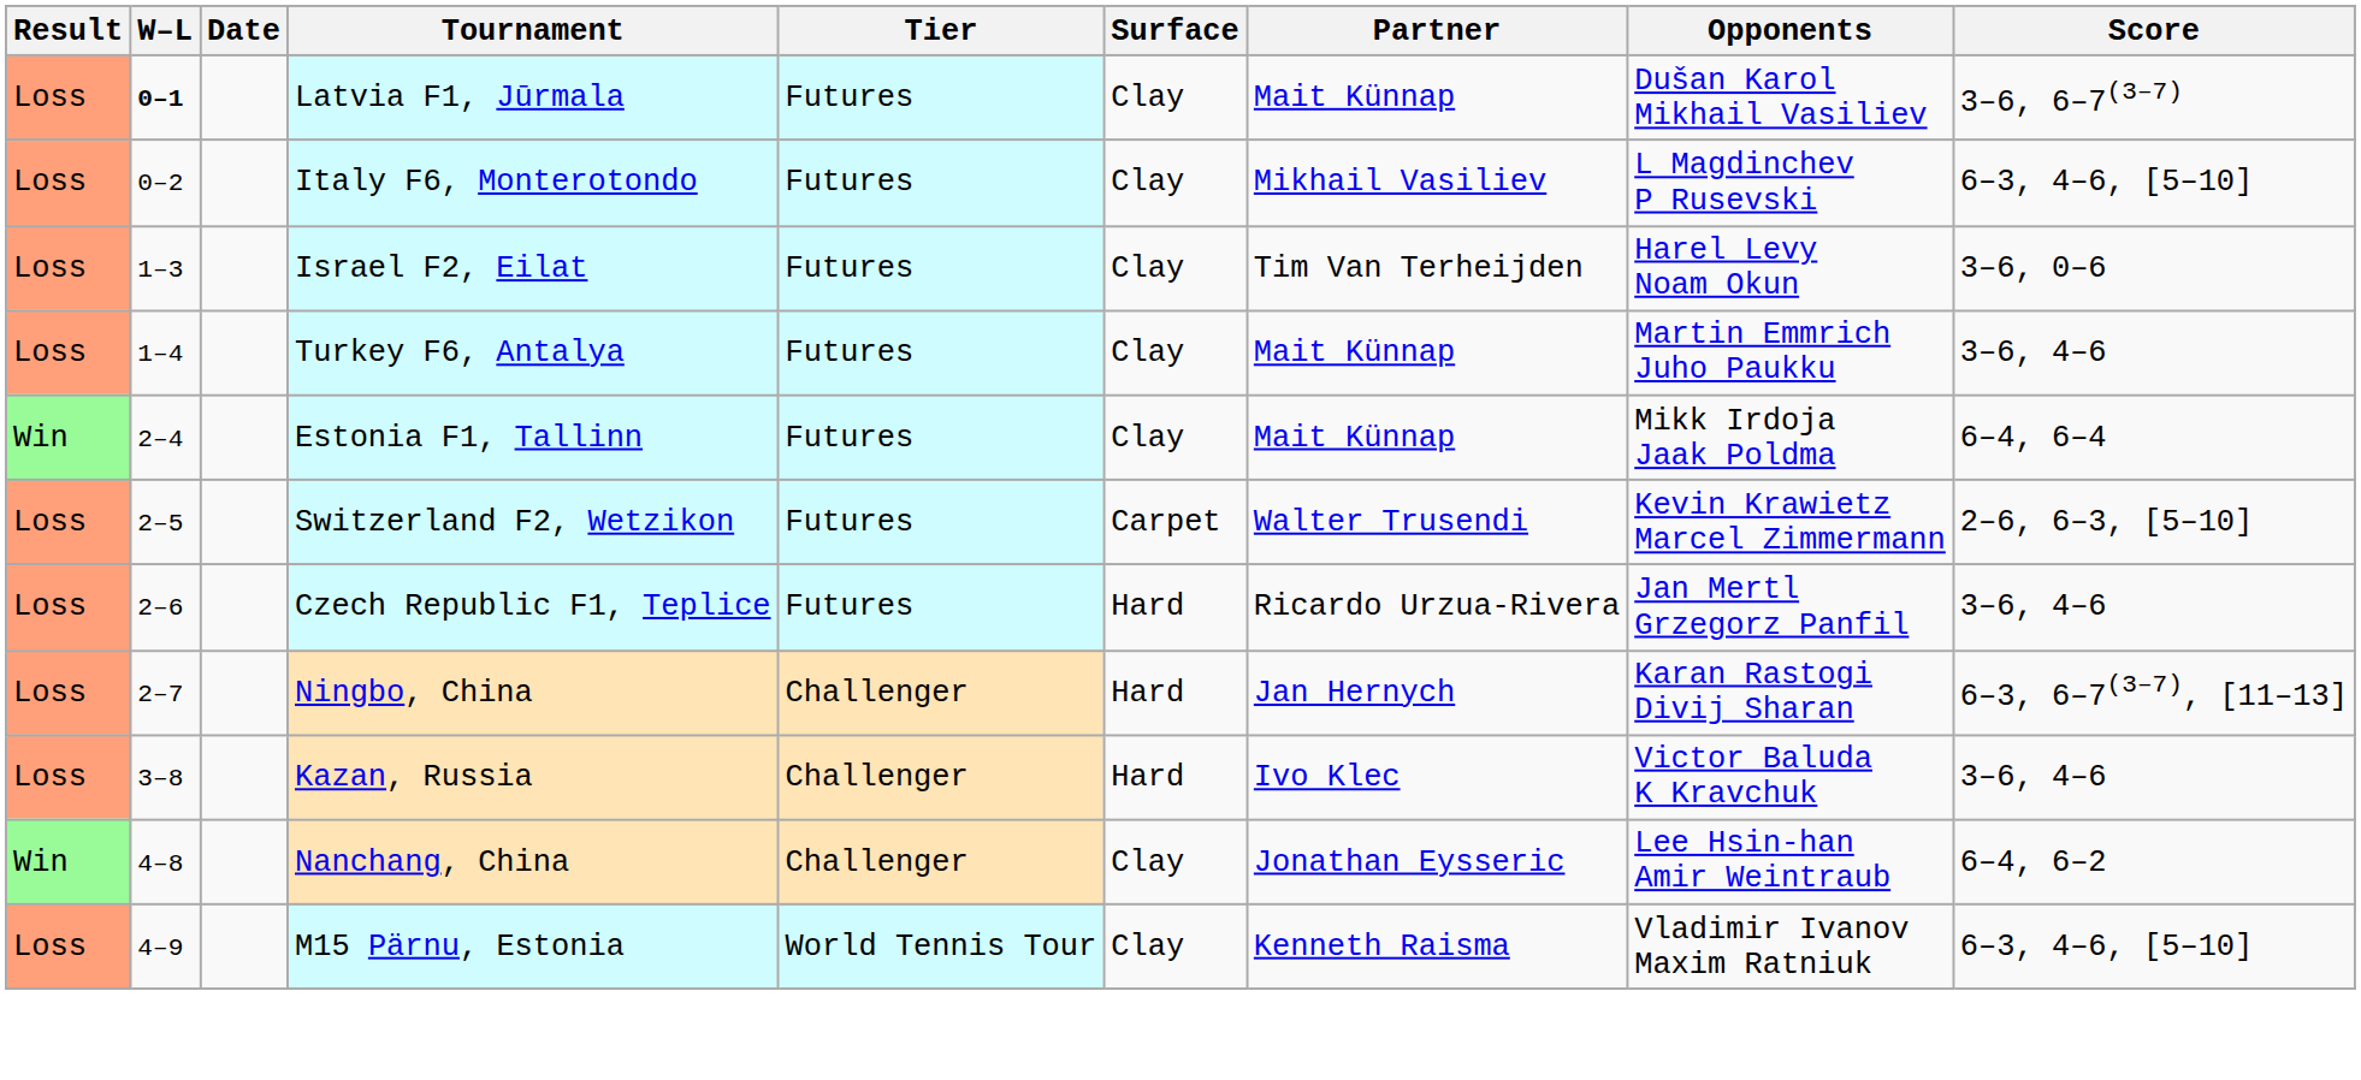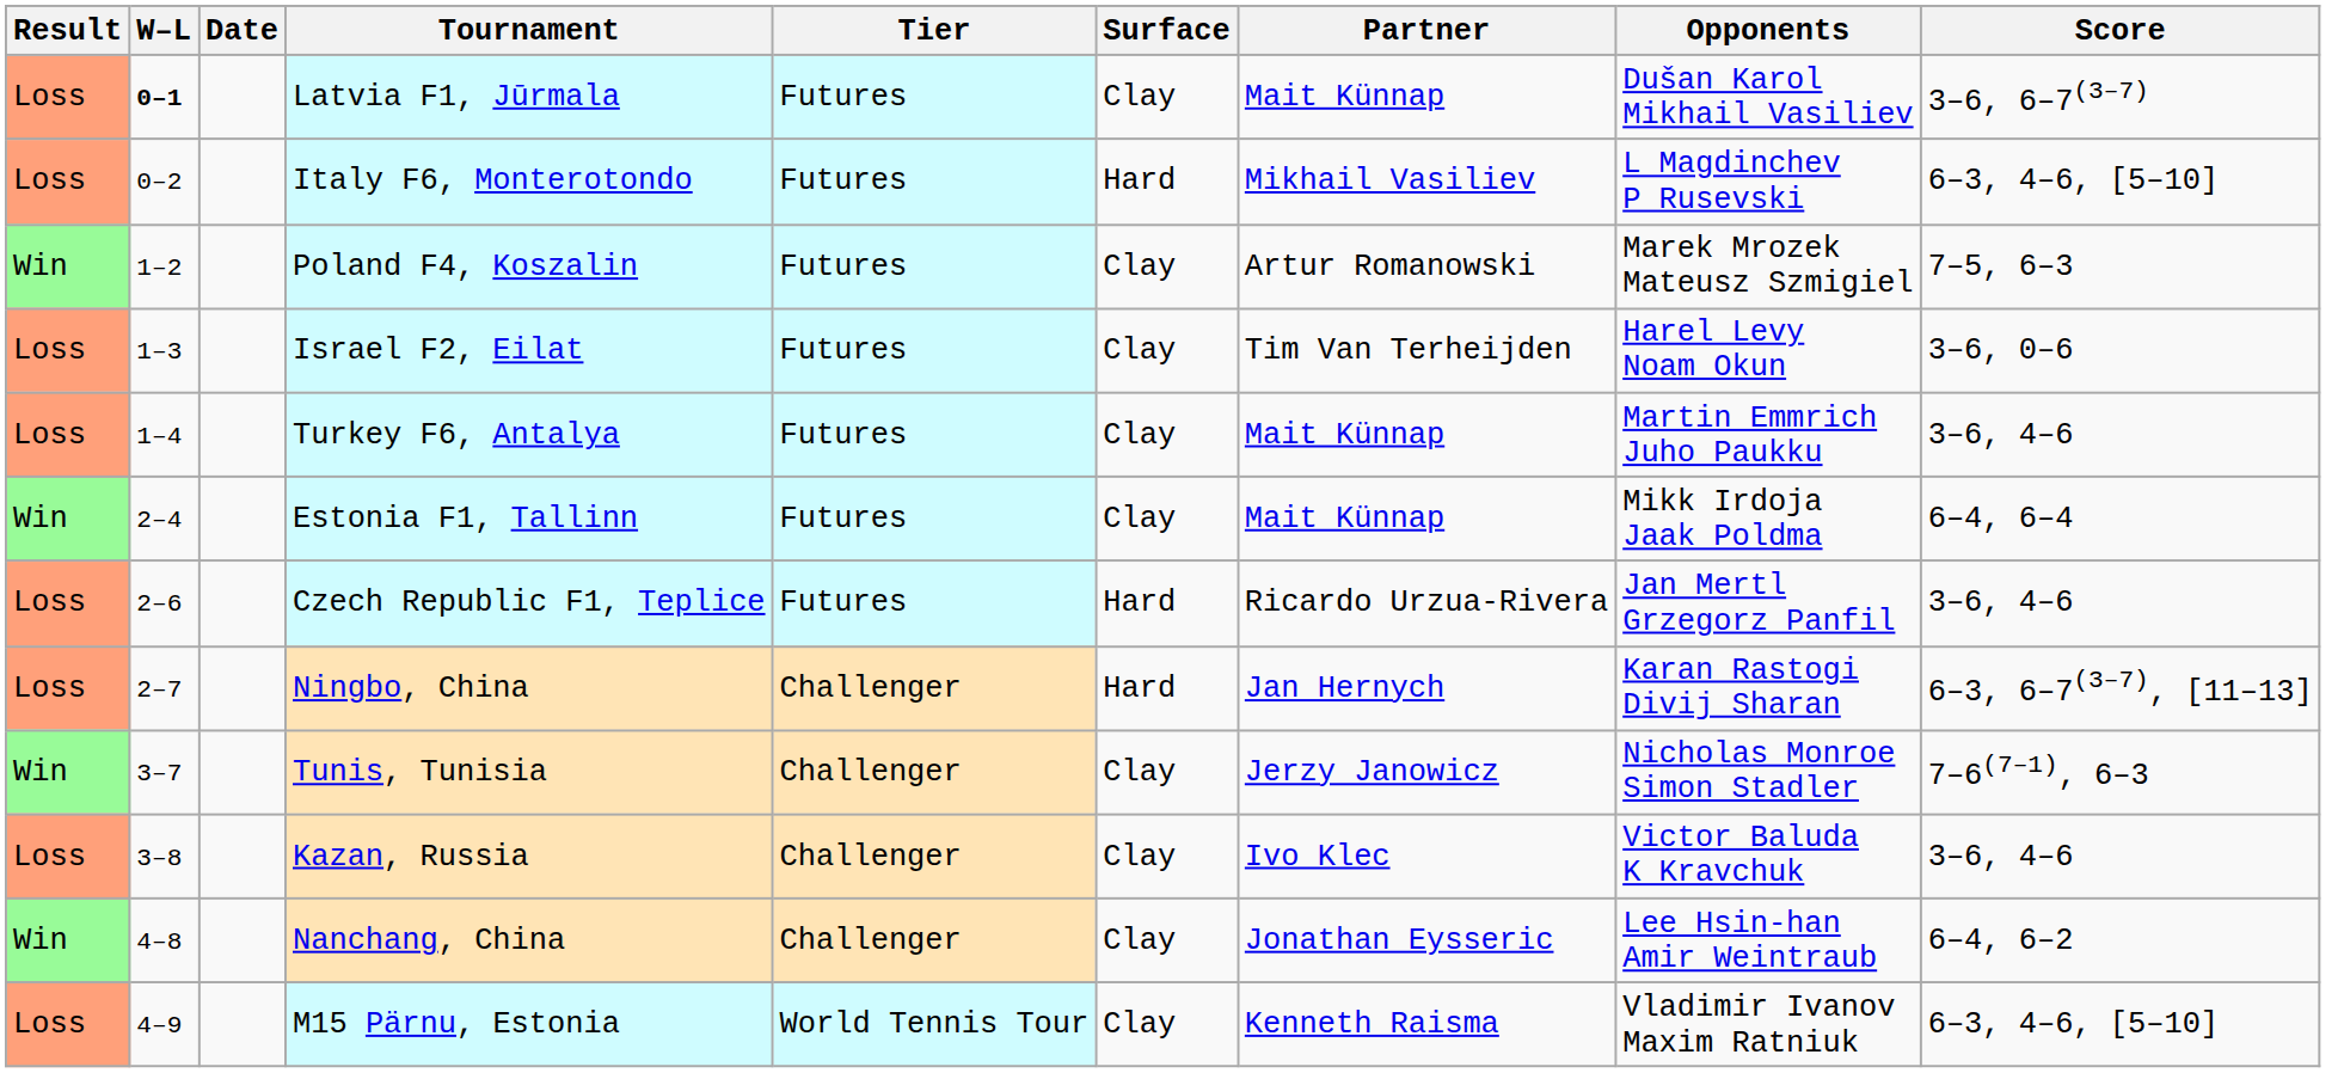 <table class="sortable wikitable">
 <tr>
 <th>Result</th>
 <th class="unsortable">W–L</th>
 <th>Date</th>
 <th>Tournament</th>
 <th>Tier</th>
 <th>Surface</th>
 <th>Partner</th>
 <th>Opponents</th>
 <th class="unsortable">Score</th>
 </tr>
 <tr>
 <td style="background:#ffa07a;">Loss</td>
 <td><strong><small>0–1</small></strong></td>
 <td></td>
 <td style="background:#cffcff;">Latvia F1, <a href='#'>Jūrmala</a></td>
 <td style="background:#cffcff;">Futures</td>
 <td>Clay</td>
 <td> <a href='#'>Mait Künnap</a></td>
 <td> <a href='#'>Dušan Karol</a> <br>  <a href='#'>Mikhail Vasiliev</a></td>
 <td>3–6, 6–7<sup>(3–7)</sup></td>
 </tr>
 <tr>
 <td style="background:#ffa07a;">Loss</td>
 <td><small>0–2</small></td>
 <td></td>
 <td style="background:#cffcff;">Italy F6, <a href='#'>Monterotondo</a></td>
 <td style="background:#cffcff;">Futures</td>
-<td>Clay</td>
+<td>Hard</td>
 <td> <a href='#'>Mikhail Vasiliev</a></td>
 <td> <a href='#'>L Magdinchev</a> <br>  <a href='#'>P Rusevski</a></td>
 <td>6–3, 4–6, [5–10]</td>
+</tr>
+<tr>
+<td style="background:#98fb98;">Win</td>
+<td><small>1–2</small></td>
+<td></td>
+<td style="background:#cffcff;">Poland F4, <a href='#'>Koszalin</a></td>
+<td style="background:#cffcff;">Futures</td>
+<td>Clay</td>
+<td> Artur Romanowski</td>
+<td> Marek Mrozek <br>  Mateusz Szmigiel</td>
+<td>7–5, 6–3</td>
 </tr>
 <tr>
 <td style="background:#ffa07a;">Loss</td>
 <td><small>1–3</small></td>
 <td></td>
 <td style="background:#cffcff;">Israel F2, <a href='#'>Eilat</a></td>
 <td style="background:#cffcff;">Futures</td>
 <td>Clay</td>
 <td> Tim Van Terheijden</td>
 <td> <a href='#'>Harel Levy</a> <br>  <a href='#'>Noam Okun</a></td>
 <td>3–6, 0–6</td>
 </tr>
 <tr>
 <td style="background:#ffa07a;">Loss</td>
 <td><small>1–4</small></td>
 <td></td>
 <td style="background:#cffcff;">Turkey F6, <a href='#'>Antalya</a></td>
 <td style="background:#cffcff;">Futures</td>
 <td>Clay</td>
 <td> <a href='#'>Mait Künnap</a></td>
 <td> <a href='#'>Martin Emmrich</a> <br>  <a href='#'>Juho Paukku</a></td>
 <td>3–6, 4–6</td>
 </tr>
 <tr>
 <td style="background:#98fb98;">Win</td>
 <td><small>2–4</small></td>
 <td></td>
 <td style="background:#cffcff;">Estonia F1, <a href='#'>Tallinn</a></td>
 <td style="background:#cffcff;">Futures</td>
 <td>Clay</td>
 <td> <a href='#'>Mait Künnap</a></td>
 <td> Mikk Irdoja <br>  <a href='#'>Jaak Poldma</a></td>
 <td>6–4, 6–4</td>
 </tr>
 <tr>
 <td style="background:#ffa07a;">Loss</td>
-<td><small>2–5</small></td>
-<td></td>
-<td style="background:#cffcff;">Switzerland F2, <a href='#'>Wetzikon</a></td>
-<td style="background:#cffcff;">Futures</td>
-<td>Carpet</td>
-<td> <a href='#'>Walter Trusendi</a></td>
-<td> <a href='#'>Kevin Krawietz</a> <br>  <a href='#'>Marcel Zimmermann</a></td>
-<td>2–6, 6–3, [5–10]</td>
-</tr>
-<tr>
-<td style="background:#ffa07a;">Loss</td>
 <td><small>2–6</small></td>
 <td></td>
 <td style="background:#cffcff;">Czech Republic F1, <a href='#'>Teplice</a></td>
 <td style="background:#cffcff;">Futures</td>
 <td>Hard</td>
 <td> Ricardo Urzua-Rivera</td>
 <td> <a href='#'>Jan Mertl</a> <br>  <a href='#'>Grzegorz Panfil</a></td>
 <td>3–6, 4–6</td>
 </tr>
 <tr>
 <td style="background:#ffa07a;">Loss</td>
 <td><small>2–7</small></td>
 <td></td>
 <td style="background:moccasin;"><a href='#'>Ningbo</a>, China</td>
 <td style="background:moccasin;">Challenger</td>
 <td>Hard</td>
 <td> <a href='#'>Jan Hernych</a></td>
 <td> <a href='#'>Karan Rastogi</a> <br>  <a href='#'>Divij Sharan</a></td>
 <td>6–3, 6–7<sup>(3–7)</sup>, [11–13]</td>
 </tr>
 <tr>
+<td style="background:#98fb98;">Win</td>
+<td><small>3–7</small></td>
+<td></td>
+<td style="background:moccasin;"><a href='#'>Tunis</a>, Tunisia</td>
+<td style="background:moccasin;">Challenger</td>
+<td>Clay</td>
+<td> <a href='#'>Jerzy Janowicz</a></td>
+<td> <a href='#'>Nicholas Monroe</a> <br>  <a href='#'>Simon Stadler</a></td>
+<td>7–6<sup>(7–1)</sup>, 6–3</td>
+</tr>
+<tr>
 <td style="background:#ffa07a;">Loss</td>
 <td><small>3–8</small></td>
 <td></td>
 <td style="background:moccasin;"><a href='#'>Kazan</a>, Russia</td>
 <td style="background:moccasin;">Challenger</td>
-<td>Hard</td>
+<td>Clay</td>
 <td> <a href='#'>Ivo Klec</a></td>
 <td> <a href='#'>Victor Baluda</a> <br>  <a href='#'>K Kravchuk</a></td>
 <td>3–6, 4–6</td>
 </tr>
 <tr>
 <td style="background:#98fb98;">Win</td>
 <td><small>4–8</small></td>
 <td></td>
 <td style="background:moccasin;"><a href='#'>Nanchang</a>, China</td>
 <td style="background:moccasin;">Challenger</td>
 <td>Clay</td>
 <td> <a href='#'>Jonathan Eysseric</a></td>
 <td> <a href='#'>Lee Hsin-han</a> <br>  <a href='#'>Amir Weintraub</a></td>
 <td>6–4, 6–2</td>
 </tr>
 <tr>
 <td style="background:#ffa07a;">Loss</td>
 <td><small>4–9</small></td>
 <td></td>
 <td style="background:#cffcff;">M15 <a href='#'>Pärnu</a>, Estonia</td>
 <td style="background:#cffcff;">World Tennis Tour</td>
 <td>Clay</td>
 <td> <a href='#'>Kenneth Raisma</a></td>
 <td> Vladimir Ivanov <br>  Maxim Ratniuk</td>
 <td>6–3, 4–6, [5–10]</td>
 </tr>
 </table>
